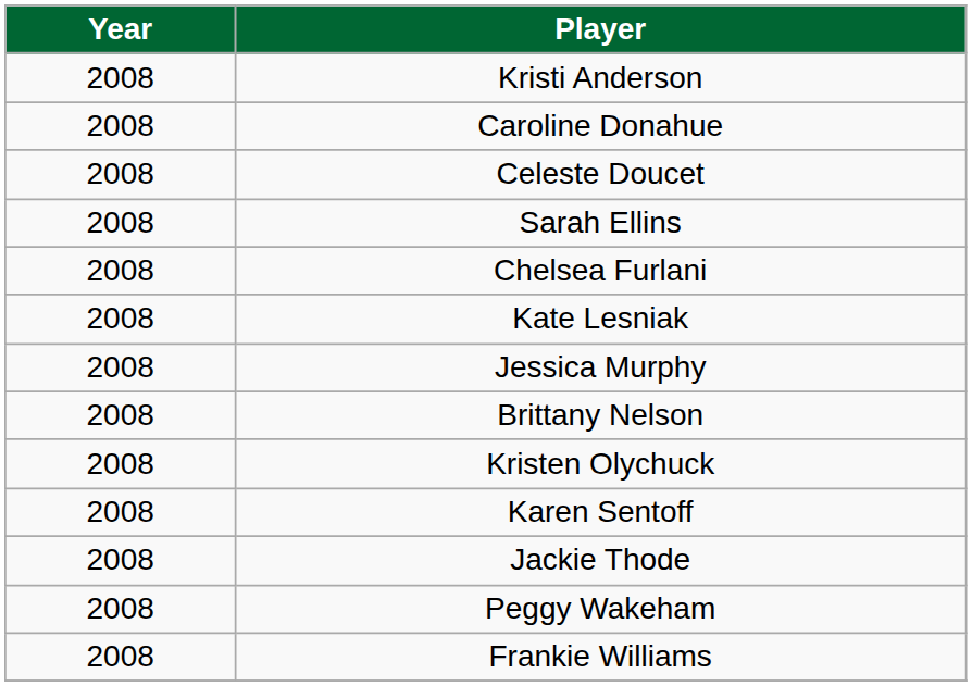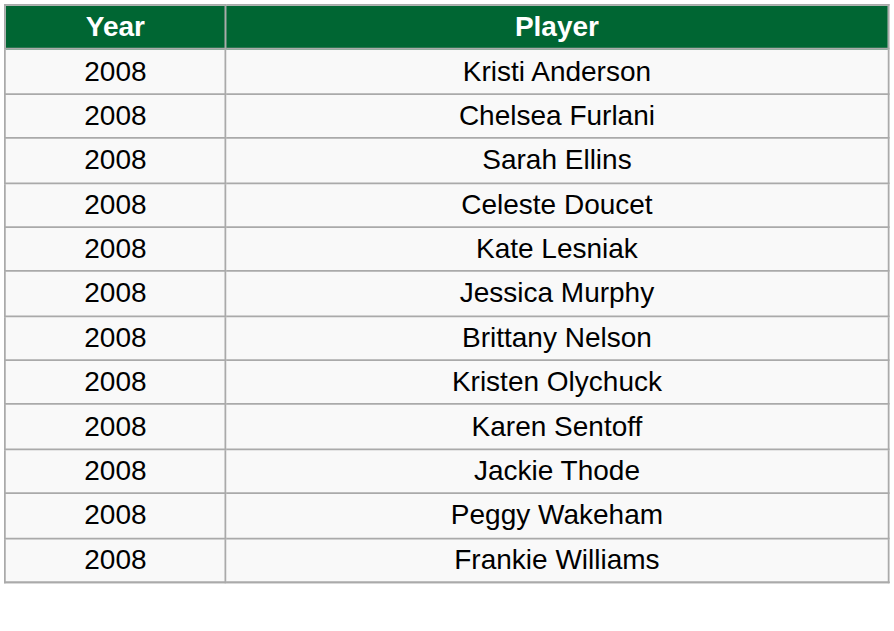 <table class="wikitable" width="40%">
 <tr align="center"  style="background:#006633;color:#FFFFFF;">
 <td><strong>Year</strong></td>
 <td><strong>Player</strong></td>
 </tr>
 <tr align="center" bgcolor="">
 <td>2008</td>
 <td>Kristi Anderson</td>
 </tr>
 <tr align="center" bgcolor="">
 <td>2008</td>
-<td>Caroline Donahue</td>
-</tr>
-<tr align="center" bgcolor="">
-<td>2008</td>
-<td>Celeste Doucet</td>
+<td>Chelsea Furlani</td>
 </tr>
 <tr align="center" bgcolor="">
 <td>2008</td>
 <td>Sarah Ellins</td>
 </tr>
 <tr align="center" bgcolor="">
 <td>2008</td>
-<td>Chelsea Furlani</td>
+<td>Celeste Doucet</td>
 </tr>
 <tr align="center" bgcolor="">
 <td>2008</td>
 <td>Kate Lesniak</td>
 </tr>
 <tr align="center" bgcolor="">
 <td>2008</td>
 <td>Jessica Murphy</td>
 </tr>
 <tr align="center" bgcolor="">
 <td>2008</td>
 <td>Brittany Nelson</td>
 </tr>
 <tr align="center" bgcolor="">
 <td>2008</td>
 <td>Kristen Olychuck</td>
 </tr>
 <tr align="center" bgcolor="">
 <td>2008</td>
 <td>Karen Sentoff</td>
 </tr>
 <tr align="center" bgcolor="">
 <td>2008</td>
 <td>Jackie Thode</td>
 </tr>
 <tr align="center" bgcolor="">
 <td>2008</td>
 <td>Peggy Wakeham</td>
 </tr>
 <tr align="center" bgcolor="">
 <td>2008</td>
 <td>Frankie Williams</td>
 </tr>
 <tr align="center" bgcolor="">
 </tr>
 </table>
